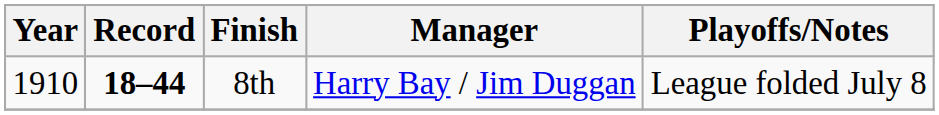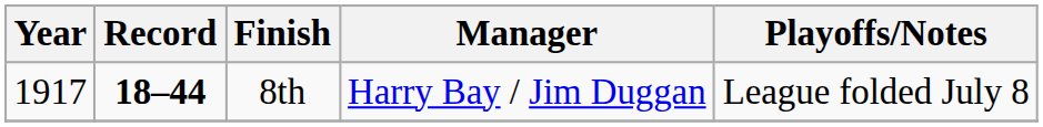 <table class="wikitable" style="text-align:center">
 <tr>
 <th>Year</th>
 <th>Record</th>
 <th>Finish</th>
 <th>Manager</th>
 <th>Playoffs/Notes</th>
 </tr>
 <tr>
-<td>1910</td>
+<td>1917</td>
 <td><strong>18–44</strong></td>
 <td>8th</td>
 <td><a href='#'>Harry Bay</a> / <a href='#'>Jim Duggan</a></td>
 <td>League folded July 8</td>
 </tr>
 <tr>
 </tr>
 </table>
